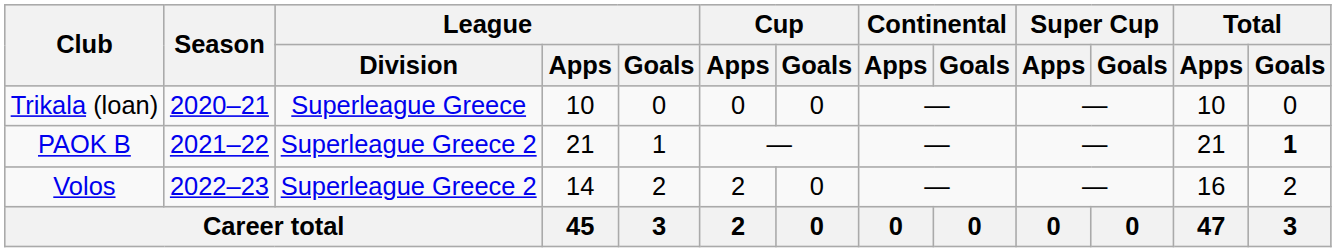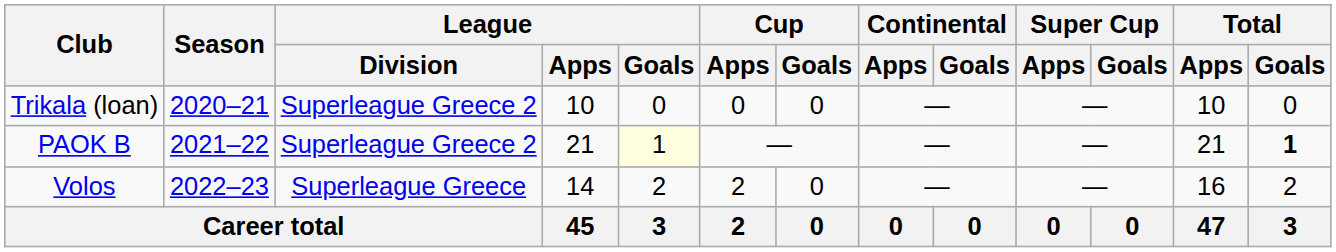 <table class="wikitable" style="text-align:center">
 <tr>
 <th rowspan="2">Club</th>
 <th rowspan="2">Season</th>
 <th colspan="3">League</th>
 <th colspan="2">Cup</th>
 <th colspan="2">Continental</th>
 <th colspan="2">Super Cup</th>
 <th colspan="2">Total</th>
 </tr>
 <tr>
 <th>Division</th>
 <th>Apps</th>
 <th>Goals</th>
 <th>Apps</th>
 <th>Goals</th>
 <th>Apps</th>
 <th>Goals</th>
 <th>Apps</th>
 <th>Goals</th>
 <th>Apps</th>
 <th>Goals</th>
 </tr>
 <tr>
 <td><a href='#'>Trikala</a> (loan)</td>
 <td><a href='#'>2020–21</a></td>
-<td><a href='#'>Superleague Greece</a></td>
+<td><a href='#'>Superleague Greece 2</a></td>
 <td>10</td>
 <td>0</td>
 <td>0</td>
 <td>0</td>
 <td colspan="2">—</td>
 <td colspan="2">—</td>
 <td>10</td>
 <td>0</td>
 </tr>
 <tr>
 <td><a href='#'>PAOK B</a></td>
 <td><a href='#'>2021–22</a></td>
 <td><a href='#'>Superleague Greece 2</a></td>
 <td>21</td>
-<td>1</td>
+<td style="background: lightyellow;">1</td>
 <td colspan="2">—</td>
 <td colspan="2">—</td>
 <td colspan="2">—</td>
 <td>21</td>
 <td><strong>1</strong></td>
 </tr>
 <tr>
 <td><a href='#'>Volos</a></td>
 <td><a href='#'>2022–23</a></td>
-<td><a href='#'>Superleague Greece 2</a></td>
+<td><a href='#'>Superleague Greece</a></td>
 <td>14</td>
 <td>2</td>
 <td>2</td>
 <td>0</td>
 <td colspan="2">—</td>
 <td colspan="2">—</td>
 <td>16</td>
 <td>2</td>
 </tr>
 <tr>
 <th colspan="3">Career total</th>
 <th>45</th>
 <th>3</th>
 <th>2</th>
 <th>0</th>
 <th>0</th>
 <th>0</th>
 <th>0</th>
 <th>0</th>
 <th>47</th>
 <th>3</th>
 </tr>
 </table>
